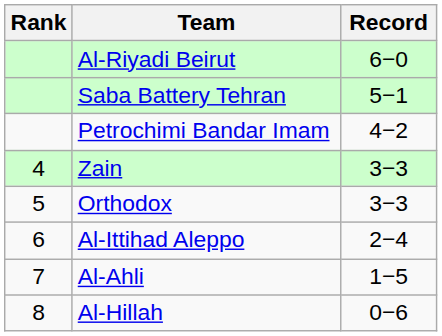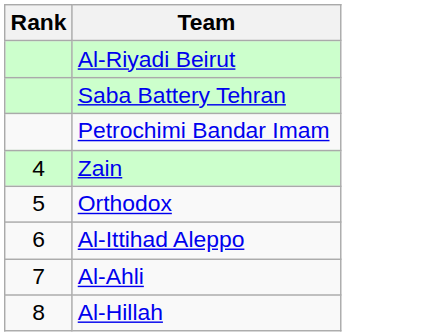 <table class="wikitable" style="text-align: center;">
 <tr>
 <th width=40>Rank</th>
 <th width=180>Team</th>
-<th width=60>Record</th>
 </tr>
 <tr bgcolor="#ccffcc">
 <td></td>
 <td align=left> <a href='#'>Al-Riyadi Beirut</a></td>
-<td>6−0</td>
 </tr>
 <tr bgcolor="#ccffcc">
 <td></td>
 <td align=left> <a href='#'>Saba Battery Tehran</a></td>
-<td>5−1</td>
 </tr>
 <tr>
 <td></td>
 <td align=left> <a href='#'>Petrochimi Bandar Imam</a></td>
-<td>4−2</td>
 </tr>
 <tr bgcolor="#ccffcc">
 <td>4</td>
 <td align=left> <a href='#'>Zain</a></td>
-<td>3−3</td>
 </tr>
 <tr>
 <td>5</td>
 <td align=left> <a href='#'>Orthodox</a></td>
-<td>3−3</td>
 </tr>
 <tr>
 <td>6</td>
 <td align=left> <a href='#'>Al-Ittihad Aleppo</a></td>
-<td>2−4</td>
 </tr>
 <tr>
 <td>7</td>
 <td align=left> <a href='#'>Al-Ahli</a></td>
-<td>1−5</td>
 </tr>
 <tr>
 <td>8</td>
 <td align=left> <a href='#'>Al-Hillah</a></td>
-<td>0−6</td>
 </tr>
 </table>
